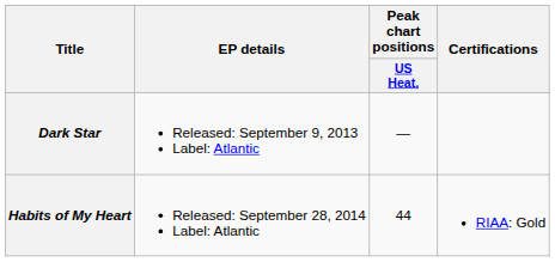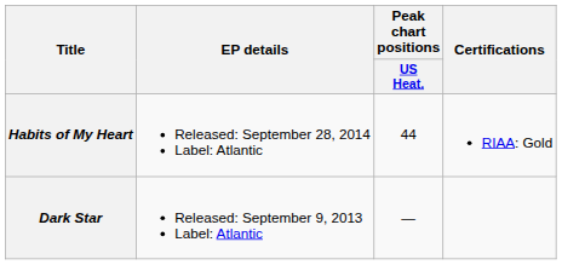 <table class ="wikitable plainrowheaders">
 <tr>
 <th scope="col" rowspan="2">Title</th>
 <th scope="col" rowspan="2">EP details</th>
 <th scope="col" colspan="1">Peak chart positions</th>
 <th rowspan="2">Certifications</th>
 </tr>
 <tr>
 <th scope="col" style="width:3em;font-size:90%;"><a href='#'>US<br>Heat.</a><br></th>
 </tr>
 <tr>
+<th scope="row"><em>Habits of My Heart</em></th>
+<td><br><ul><li>Released: September 28, 2014</li><li>Label: Atlantic</li></ul></td>
+<td align="center">44</td>
+<td><br><ul><li><a href='#'>RIAA</a>: Gold</li></ul></td>
+</tr>
+<tr>
 <th scope="row"><em>Dark Star</em></th>
 <td><br><ul><li>Released: September 9, 2013</li><li>Label: <a href='#'>Atlantic</a></li></ul></td>
 <td align="center">—</td>
 <td></td>
 </tr>
-<tr>
-<th scope="row"><em>Habits of My Heart</em></th>
-<td><br><ul><li>Released: September 28, 2014</li><li>Label: Atlantic</li></ul></td>
-<td align="center">44</td>
-<td><br><ul><li><a href='#'>RIAA</a>: Gold</li></ul></td>
-</tr>
 </table>
